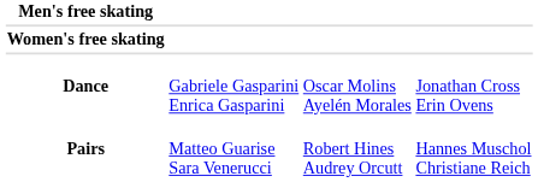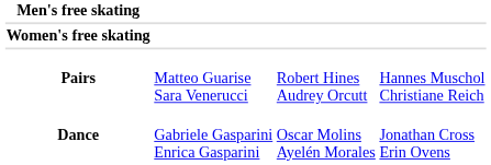 <table>
 <tr>
 <th scope="row">Men's free skating</th>
 <td></td>
 <td></td>
 <td></td>
 </tr>
 <tr bgcolor=#DDDDDD>
 <td colspan=4></td>
 </tr>
 <tr>
 <th scope="row">Women's free skating</th>
 <td></td>
 <td></td>
 <td></td>
 </tr>
 <tr bgcolor=#DDDDDD>
 <td colspan=4></td>
 </tr>
 <tr>
+<th scope="row">Pairs</th>
+<td><br><a href='#'>Matteo Guarise</a><br><a href='#'>Sara Venerucci</a></td>
+<td><br><a href='#'>Robert Hines</a><br><a href='#'>Audrey Orcutt</a></td>
+<td><br><a href='#'>Hannes Muschol</a><br><a href='#'>Christiane Reich</a></td>
+</tr>
+<tr>
 <th scope="row">Dance</th>
 <td><br><a href='#'>Gabriele Gasparini</a><br><a href='#'>Enrica Gasparini</a></td>
 <td><br><a href='#'>Oscar Molins</a><br><a href='#'>Ayelén Morales</a></td>
 <td><br><a href='#'>Jonathan Cross</a><br><a href='#'>Erin Ovens</a></td>
 </tr>
-<tr>
-<th scope="row">Pairs</th>
-<td><br><a href='#'>Matteo Guarise</a><br><a href='#'>Sara Venerucci</a></td>
-<td><br><a href='#'>Robert Hines</a><br><a href='#'>Audrey Orcutt</a></td>
-<td><br><a href='#'>Hannes Muschol</a><br><a href='#'>Christiane Reich</a></td>
-</tr>
 </table>
